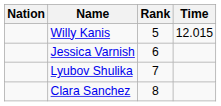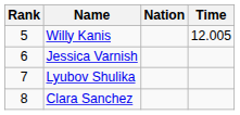 <table class="wikitable sortable" style="text-align:center">
 <tr>
+<th>Rank</th>
+<th>Name</th>
 <th>Nation</th>
-<th>Name</th>
-<th>Rank</th>
 <th>Time</th>
 </tr>
 <tr>
+<td>5</td>
+<td align=left><a href='#'>Willy Kanis</a></td>
 <td align=left></td>
-<td align=left><a href='#'>Willy Kanis</a></td>
-<td>5</td>
-<td>12.015</td>
+<td>12.005</td>
 </tr>
 <tr>
+<td>6</td>
+<td align=left><a href='#'>Jessica Varnish</a></td>
 <td align=left></td>
-<td align=left><a href='#'>Jessica Varnish</a></td>
-<td>6</td>
 <td></td>
 </tr>
 <tr>
+<td>7</td>
+<td align=left><a href='#'>Lyubov Shulika</a></td>
 <td align=left></td>
-<td align=left><a href='#'>Lyubov Shulika</a></td>
-<td>7</td>
 <td></td>
 </tr>
 <tr>
+<td>8</td>
+<td align=left><a href='#'>Clara Sanchez</a></td>
 <td align=left></td>
-<td align=left><a href='#'>Clara Sanchez</a></td>
-<td>8</td>
 <td></td>
 </tr>
 </table>
